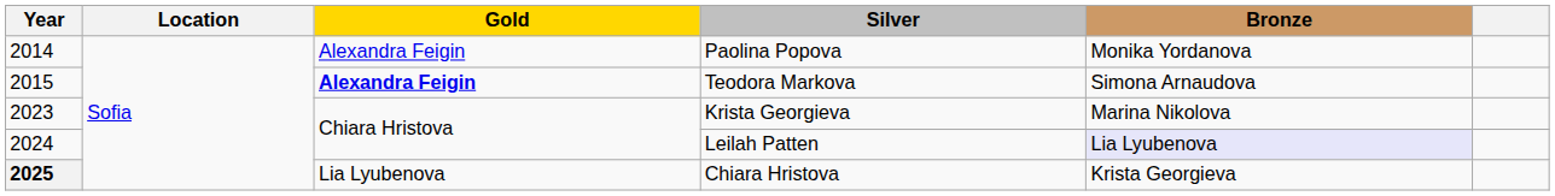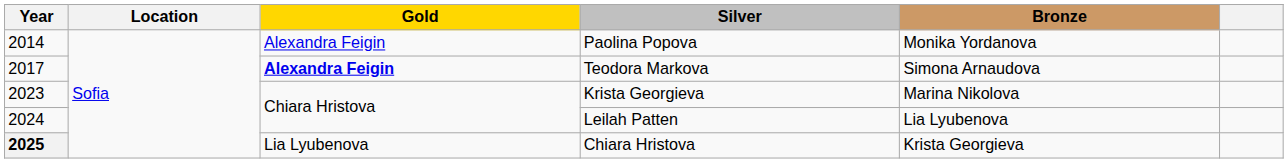 <table class="wikitable unsortable" style="text-align:left; width:80%">
 <tr>
 <th scope="col" style="text-align:center; width:5%">Year</th>
 <th scope="col" style="text-align:center; width:15%">Location</th>
 <td scope="col" style="text-align:center; width:25%; background:gold"><strong>Gold</strong></td>
 <td scope="col" style="text-align:center; width:25%; background:silver"><strong>Silver</strong></td>
 <td scope="col" style="text-align:center; width:25%; background:#c96"><strong>Bronze</strong></td>
 <th scope="col" style="text-align:center; width:5%"></th>
 </tr>
 <tr>
 <td>2014</td>
 <td rowspan="5"><a href='#'>Sofia</a></td>
 <td><a href='#'>Alexandra Feigin</a></td>
 <td>Paolina Popova</td>
 <td>Monika Yordanova</td>
 <td></td>
 </tr>
 <tr>
-<td>2015</td>
+<td>2017</td>
 <td><strong><a href='#'>Alexandra Feigin</a></strong></td>
 <td>Teodora Markova</td>
 <td>Simona Arnaudova</td>
 <td></td>
 </tr>
 <tr>
 <td>2023</td>
 <td rowspan="2">Chiara Hristova</td>
 <td>Krista Georgieva</td>
 <td>Marina Nikolova</td>
 <td></td>
 </tr>
 <tr>
 <td>2024</td>
 <td>Leilah Patten</td>
-<td style="background: lavender;">Lia Lyubenova</td>
+<td>Lia Lyubenova</td>
 <td></td>
 </tr>
 <tr>
 <th scope="row" style="text-align:left">2025</th>
 <td>Lia Lyubenova</td>
 <td>Chiara Hristova</td>
 <td>Krista Georgieva</td>
 <td></td>
 </tr>
 </table>
